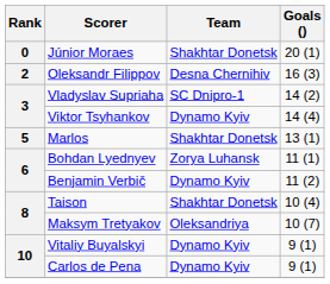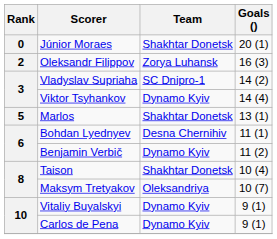 <table class="wikitable">
 <tr>
 <th>Rank</th>
 <th>Scorer</th>
 <th>Team</th>
 <th>Goals<br>()</th>
 </tr>
 <tr>
 <th align=center rowspan=1>0</th>
 <td> <a href='#'>Júnior Moraes</a></td>
 <td><a href='#'>Shakhtar Donetsk</a></td>
 <td align=center>20 (1)</td>
 </tr>
 <tr>
 <th align=center rowspan=1>2</th>
 <td> <a href='#'>Oleksandr Filippov</a></td>
-<td><a href='#'>Desna Chernihiv</a></td>
+<td><a href='#'>Zorya Luhansk</a></td>
 <td align=center>16 (3)</td>
 </tr>
 <tr>
 <th align=center rowspan=2>3</th>
 <td> <a href='#'>Vladyslav Supriaha</a></td>
 <td><a href='#'>SC Dnipro-1</a></td>
 <td align=center>14 (2)</td>
 </tr>
 <tr>
 <td> <a href='#'>Viktor Tsyhankov</a></td>
 <td><a href='#'>Dynamo Kyiv</a></td>
 <td align=center>14 (4)</td>
 </tr>
 <tr>
 <th align=center rowspan=1>5</th>
 <td> <a href='#'>Marlos</a></td>
 <td><a href='#'>Shakhtar Donetsk</a></td>
 <td align=center>13 (1)</td>
 </tr>
 <tr>
 <th align=center rowspan=2>6</th>
 <td> <a href='#'>Bohdan Lyednyev</a></td>
-<td><a href='#'>Zorya Luhansk</a></td>
+<td><a href='#'>Desna Chernihiv</a></td>
 <td align=center>11 (1)</td>
 </tr>
 <tr>
 <td> <a href='#'>Benjamin Verbič</a></td>
 <td><a href='#'>Dynamo Kyiv</a></td>
 <td align=center>11 (2)</td>
 </tr>
 <tr>
 <th align=center rowspan=2>8</th>
 <td> <a href='#'>Taison</a></td>
 <td><a href='#'>Shakhtar Donetsk</a></td>
 <td align=center>10 (4)</td>
 </tr>
 <tr>
 <td> <a href='#'>Maksym Tretyakov</a></td>
 <td><a href='#'>Oleksandriya</a></td>
 <td align=center>10 (7)</td>
 </tr>
 <tr>
 <th align=center rowspan=2>10</th>
 <td> <a href='#'>Vitaliy Buyalskyi</a></td>
 <td><a href='#'>Dynamo Kyiv</a></td>
 <td align=center>9 (1)</td>
 </tr>
 <tr>
 <td> <a href='#'>Carlos de Pena</a></td>
 <td><a href='#'>Dynamo Kyiv</a></td>
 <td align=center>9 (1)</td>
 </tr>
 <tr>
 </tr>
 </table>
